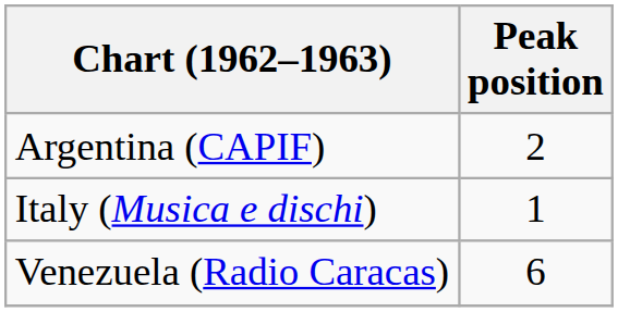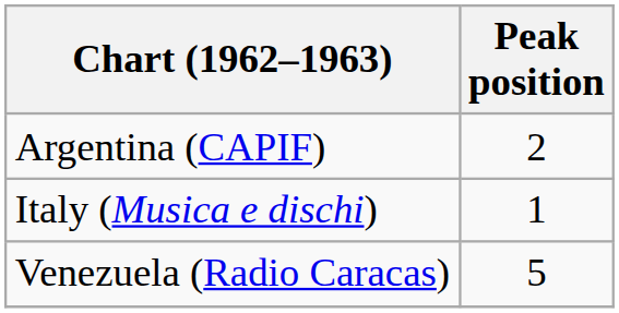 <table class="wikitable sortable">
 <tr>
 <th>Chart (1962–1963)</th>
 <th>Peak<br>position</th>
 </tr>
 <tr>
 <td>Argentina (<a href='#'>CAPIF</a>)</td>
 <td align="center">2</td>
 </tr>
 <tr>
 <td>Italy (<em><a href='#'>Musica e dischi</a></em>)</td>
 <td align="center">1</td>
 </tr>
 <tr>
 <td>Venezuela (<a href='#'>Radio Caracas</a>)</td>
-<td align="center">6</td>
+<td align="center">5</td>
 </tr>
 <tr>
 </tr>
 </table>
